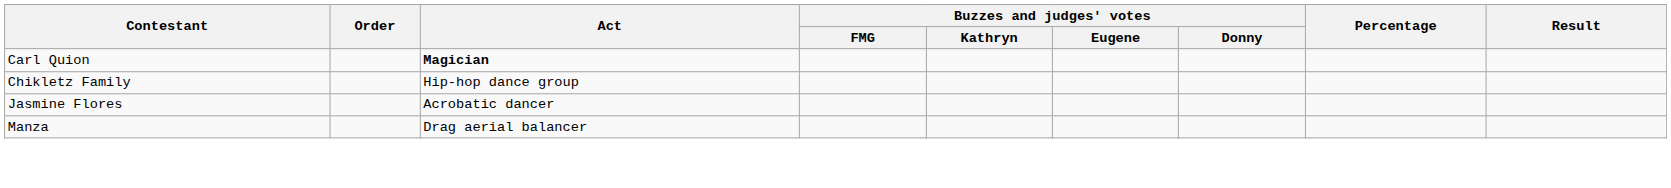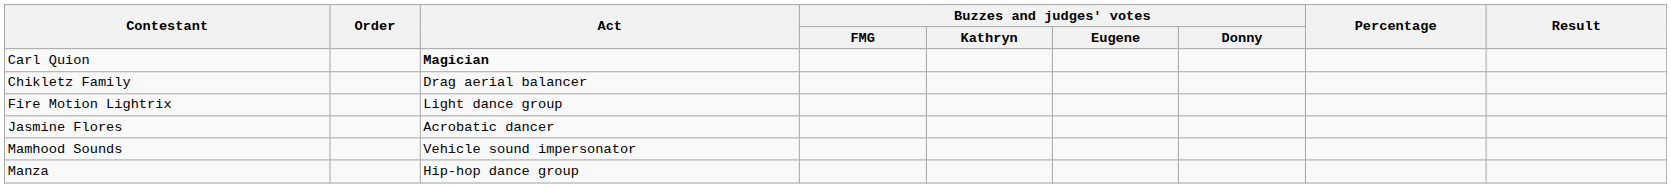 <table class="wikitable" style="text-align:center; width:100%;">
 <tr>
 <th rowspan="2" style="width:18%;">Contestant</th>
 <th rowspan="2" style="width:5%;">Order</th>
 <th rowspan="2" style="width:21%;">Act</th>
 <th colspan="4" style="width:28%;">Buzzes and judges' votes</th>
 <th rowspan="2" style="width:10%;">Percentage</th>
 <th rowspan="2" style="width:10%;">Result</th>
 </tr>
 <tr>
 <th style="width:7%;">FMG</th>
 <th style="width:7%;">Kathryn</th>
 <th style="width:7%;">Eugene</th>
 <th style="width:7%;">Donny</th>
 </tr>
 <tr>
 <td style="text-align:left;">Carl Quion</td>
 <td></td>
 <td style="text-align:left;"><strong>Magician</strong></td>
 <td></td>
 <td></td>
 <td></td>
 <td></td>
 <td></td>
 <td></td>
 </tr>
 <tr>
 <td style="text-align:left;">Chikletz Family</td>
 <td></td>
-<td style="text-align:left;">Hip-hop dance group</td>
+<td style="text-align:left;">Drag aerial balancer</td>
+<td></td>
+<td></td>
+<td></td>
+<td></td>
+<td></td>
+<td></td>
+</tr>
+<tr>
+<td style="text-align:left;">Fire Motion Lightrix </td>
+<td></td>
+<td style="text-align:left;">Light dance group</td>
 <td></td>
 <td></td>
 <td></td>
 <td></td>
 <td></td>
 <td></td>
 </tr>
 <tr>
 <td style="text-align:left;">Jasmine Flores </td>
 <td></td>
 <td style="text-align:left;">Acrobatic dancer</td>
 <td></td>
 <td></td>
 <td></td>
 <td></td>
 <td></td>
 <td></td>
 </tr>
 <tr>
+<td style="text-align:left;">Mamhood Sounds</td>
+<td></td>
+<td style="text-align:left;">Vehicle sound impersonator</td>
+<td></td>
+<td></td>
+<td></td>
+<td></td>
+<td></td>
+<td></td>
+</tr>
+<tr>
 <td style="text-align:left;">Manza</td>
 <td></td>
-<td style="text-align:left;">Drag aerial balancer</td>
+<td style="text-align:left;">Hip-hop dance group</td>
 <td></td>
 <td></td>
 <td></td>
 <td></td>
 <td></td>
 <td></td>
 </tr>
 </table>
